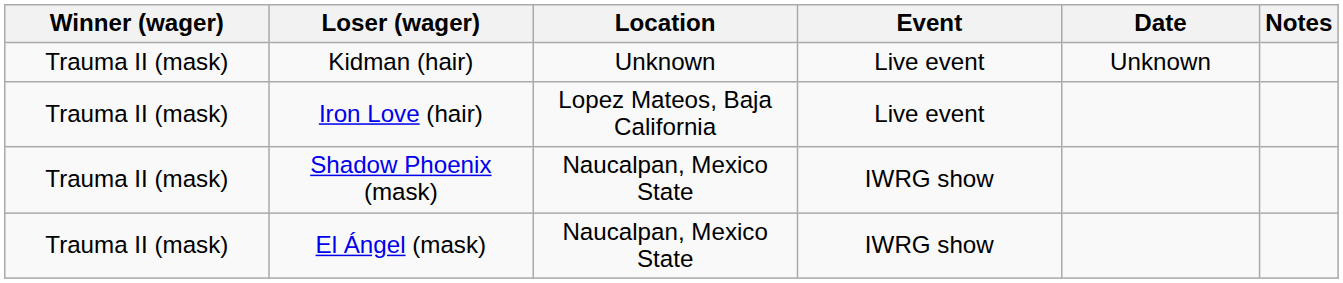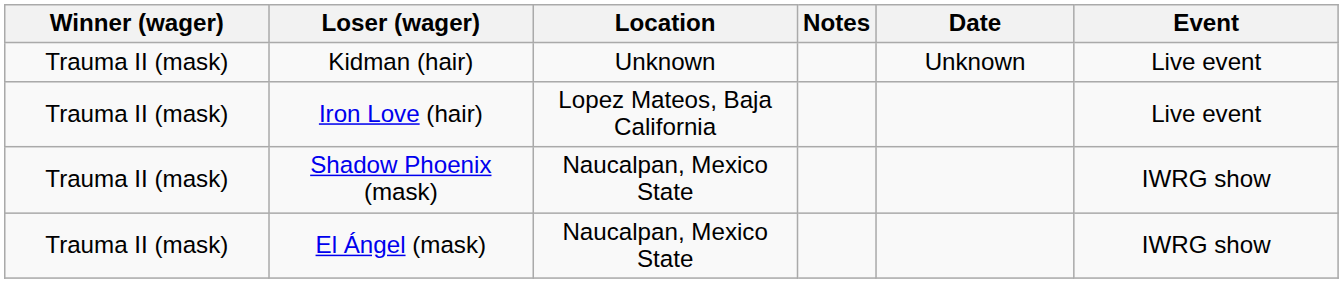 <table class="wikitable sortable" width=100%  style="text-align: center">
 <tr>
 <th width=20% scope="col">Winner (wager)</th>
 <th width=20% scope="col">Loser (wager)</th>
 <th width=20% scope="col">Location</th>
+<th class="unsortable" width=5% scope="col">Notes</th>
+<th width=15% scope="col">Date</th>
 <th width=20% scope="col">Event</th>
-<th width=15% scope="col">Date</th>
-<th class="unsortable" width=5% scope="col">Notes</th>
 </tr>
 <tr>
 <td>Trauma II (mask)</td>
 <td>Kidman (hair)</td>
 <td>Unknown</td>
+<td> </td>
+<td>Unknown</td>
 <td>Live event</td>
-<td>Unknown</td>
-<td> </td>
 </tr>
 <tr>
 <td>Trauma II (mask)</td>
 <td><a href='#'>Iron Love</a> (hair)</td>
 <td>Lopez Mateos, Baja California</td>
-<td>Live event</td>
 <td></td>
 <td></td>
+<td>Live event</td>
 </tr>
 <tr>
 <td>Trauma II (mask)</td>
 <td><a href='#'>Shadow Phoenix</a> (mask)</td>
 <td>Naucalpan, Mexico State</td>
-<td>IWRG show</td>
 <td></td>
 <td></td>
+<td>IWRG show</td>
 </tr>
 <tr>
 <td>Trauma II (mask)</td>
 <td><a href='#'>El Ángel</a> (mask)</td>
 <td>Naucalpan, Mexico State</td>
-<td>IWRG show</td>
 <td></td>
 <td></td>
+<td>IWRG show</td>
 </tr>
 </table>
